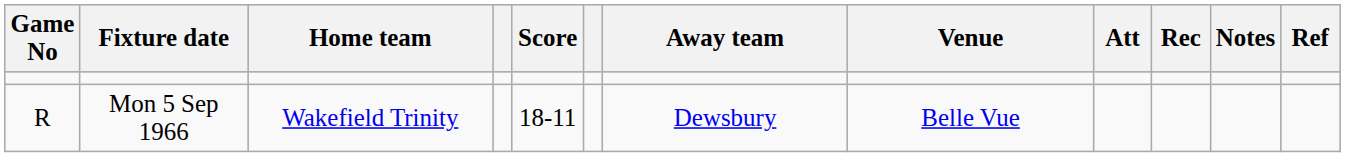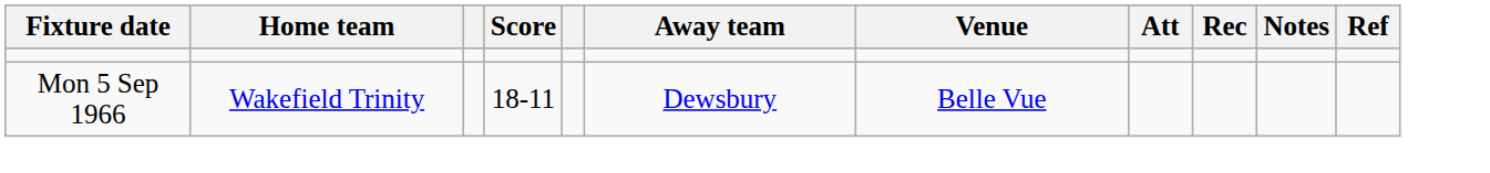 <table class="wikitable" style="text-align:center;">
 <tr>
-<th width=20 abbr="No">Game No</th>
 <th width=100 abbr="Date">Fixture date</th>
 <th width=150 abbr="Home team">Home team</th>
 <th width=5 abbr="space"></th>
 <th width=20 abbr="Score">Score</th>
 <th width=5 abbr="space"></th>
 <th width=150 abbr="Away team">Away team</th>
 <th width=150 abbr="Venue">Venue</th>
 <th width=30 abbr="Att">Att</th>
 <th width=30 abbr="Rec">Rec</th>
 <th width=20 abbr="Notes">Notes</th>
 <th width=30 abbr="Ref">Ref</th>
 </tr>
 <tr>
 <td></td>
 <td></td>
 <td></td>
 <td></td>
 <td></td>
 <td></td>
 <td></td>
 <td></td>
 <td></td>
 <td></td>
 <td></td>
-<td></td>
 </tr>
 <tr>
-<td>R</td>
 <td>Mon 5 Sep 1966</td>
 <td><a href='#'>Wakefield Trinity</a></td>
 <td></td>
 <td>18-11</td>
 <td></td>
 <td><a href='#'>Dewsbury</a></td>
 <td><a href='#'>Belle Vue</a></td>
 <td></td>
 <td></td>
 <td></td>
 <td></td>
 </tr>
 </table>
